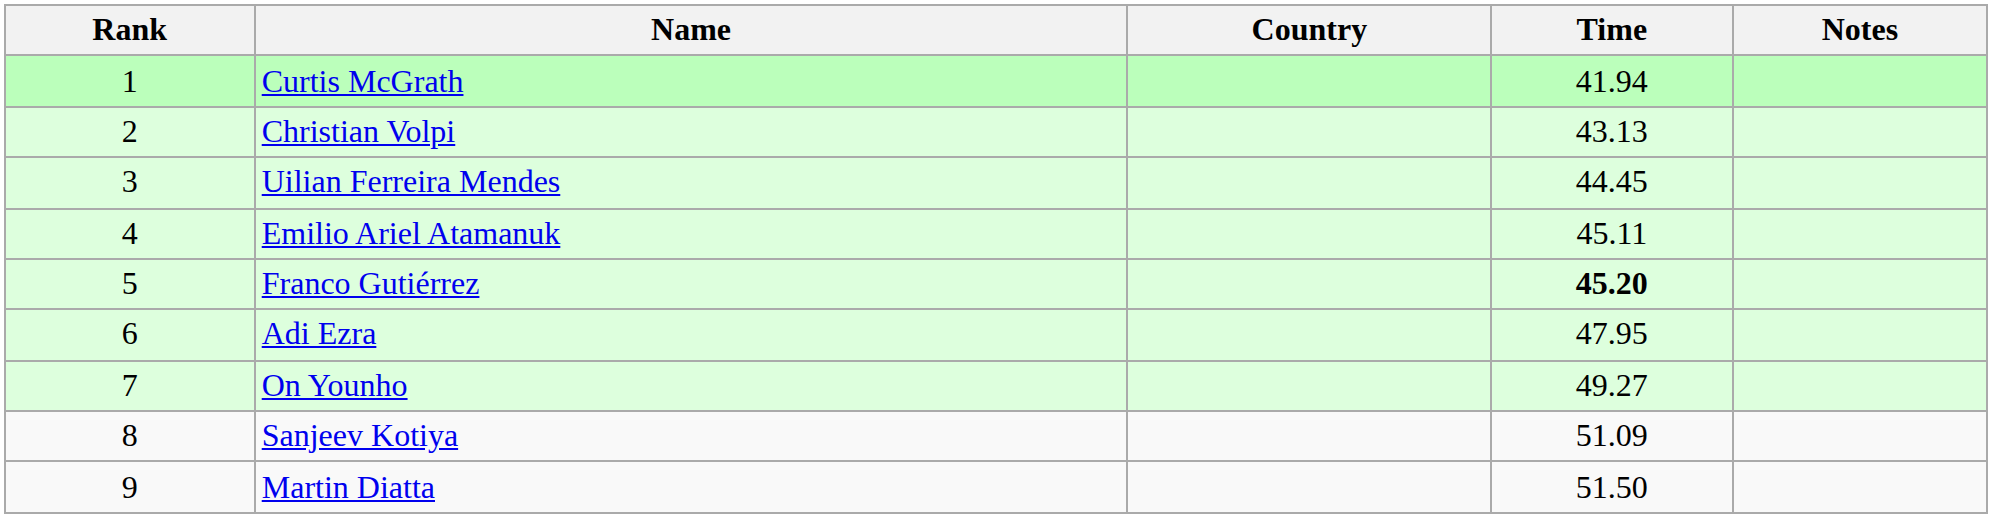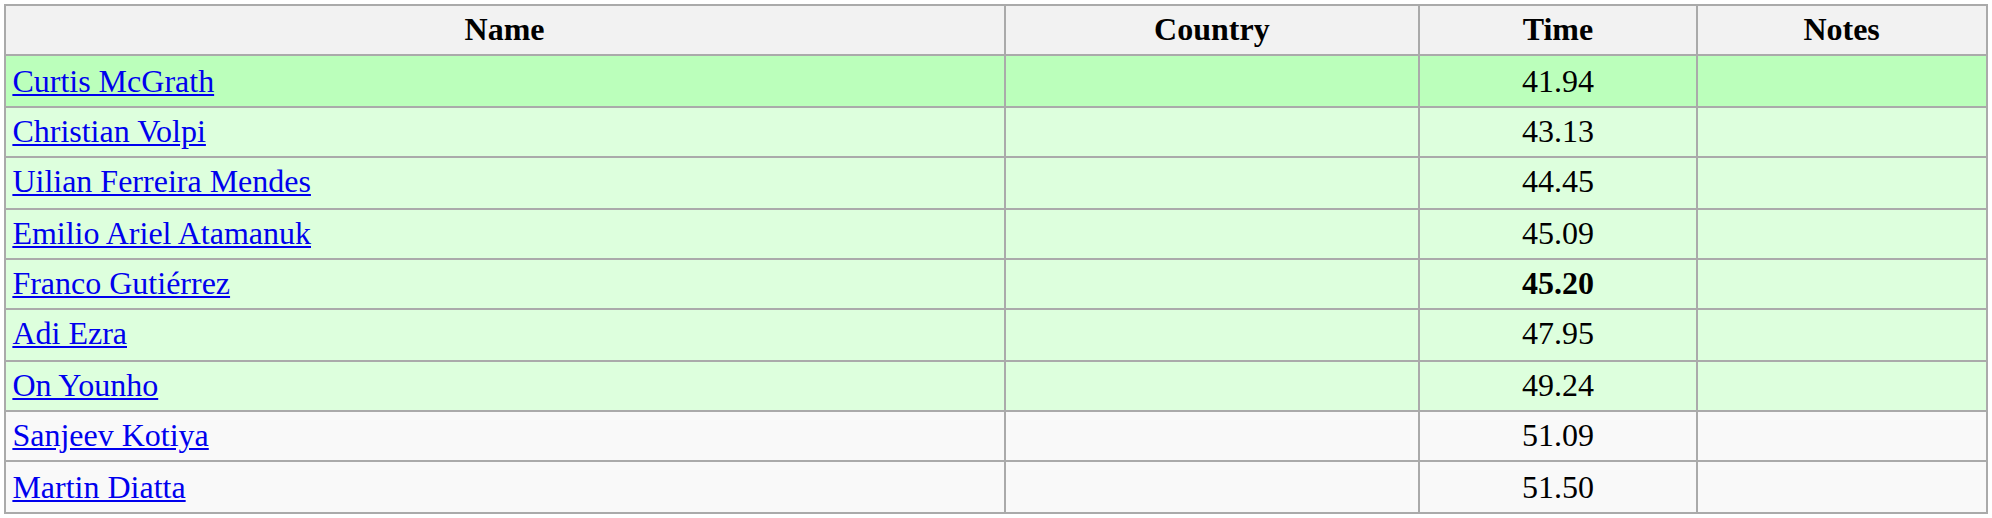 <table class="wikitable" style="text-align:center;width: 50%">
 <tr>
-<th>Rank</th>
 <th>Name</th>
 <th>Country</th>
 <th>Time</th>
 <th>Notes</th>
 </tr>
 <tr bgcolor=bbffbb>
-<td>1</td>
 <td align="left"><a href='#'>Curtis McGrath</a></td>
 <td align="left"></td>
 <td>41.94</td>
 <td></td>
 </tr>
 <tr bgcolor=ddffdd>
-<td>2</td>
 <td align="left"><a href='#'>Christian Volpi</a></td>
 <td align="left"></td>
 <td>43.13</td>
 <td></td>
 </tr>
 <tr bgcolor=ddffdd>
-<td>3</td>
 <td align="left"><a href='#'>Uilian Ferreira Mendes</a></td>
 <td align="left"></td>
 <td>44.45</td>
 <td></td>
 </tr>
 <tr bgcolor=ddffdd>
-<td>4</td>
 <td align="left"><a href='#'>Emilio Ariel Atamanuk</a></td>
 <td align="left"></td>
-<td>45.11</td>
+<td>45.09</td>
 <td></td>
 </tr>
 <tr bgcolor=ddffdd>
-<td>5</td>
 <td align="left"><a href='#'>Franco Gutiérrez</a></td>
 <td align="left"></td>
 <td><strong>45.20</strong></td>
 <td></td>
 </tr>
 <tr bgcolor=ddffdd>
-<td>6</td>
 <td align="left"><a href='#'>Adi Ezra</a></td>
 <td align="left"></td>
 <td>47.95</td>
 <td></td>
 </tr>
 <tr bgcolor=ddffdd>
-<td>7</td>
 <td align="left"><a href='#'>On Younho</a></td>
 <td align="left"></td>
-<td>49.27</td>
+<td>49.24</td>
 <td></td>
 </tr>
 <tr>
-<td>8</td>
 <td align="left"><a href='#'>Sanjeev Kotiya</a></td>
 <td align="left"></td>
 <td>51.09</td>
 <td></td>
 </tr>
 <tr>
-<td>9</td>
 <td align="left"><a href='#'>Martin Diatta</a></td>
 <td align="left"></td>
 <td>51.50</td>
 <td></td>
 </tr>
 </table>
